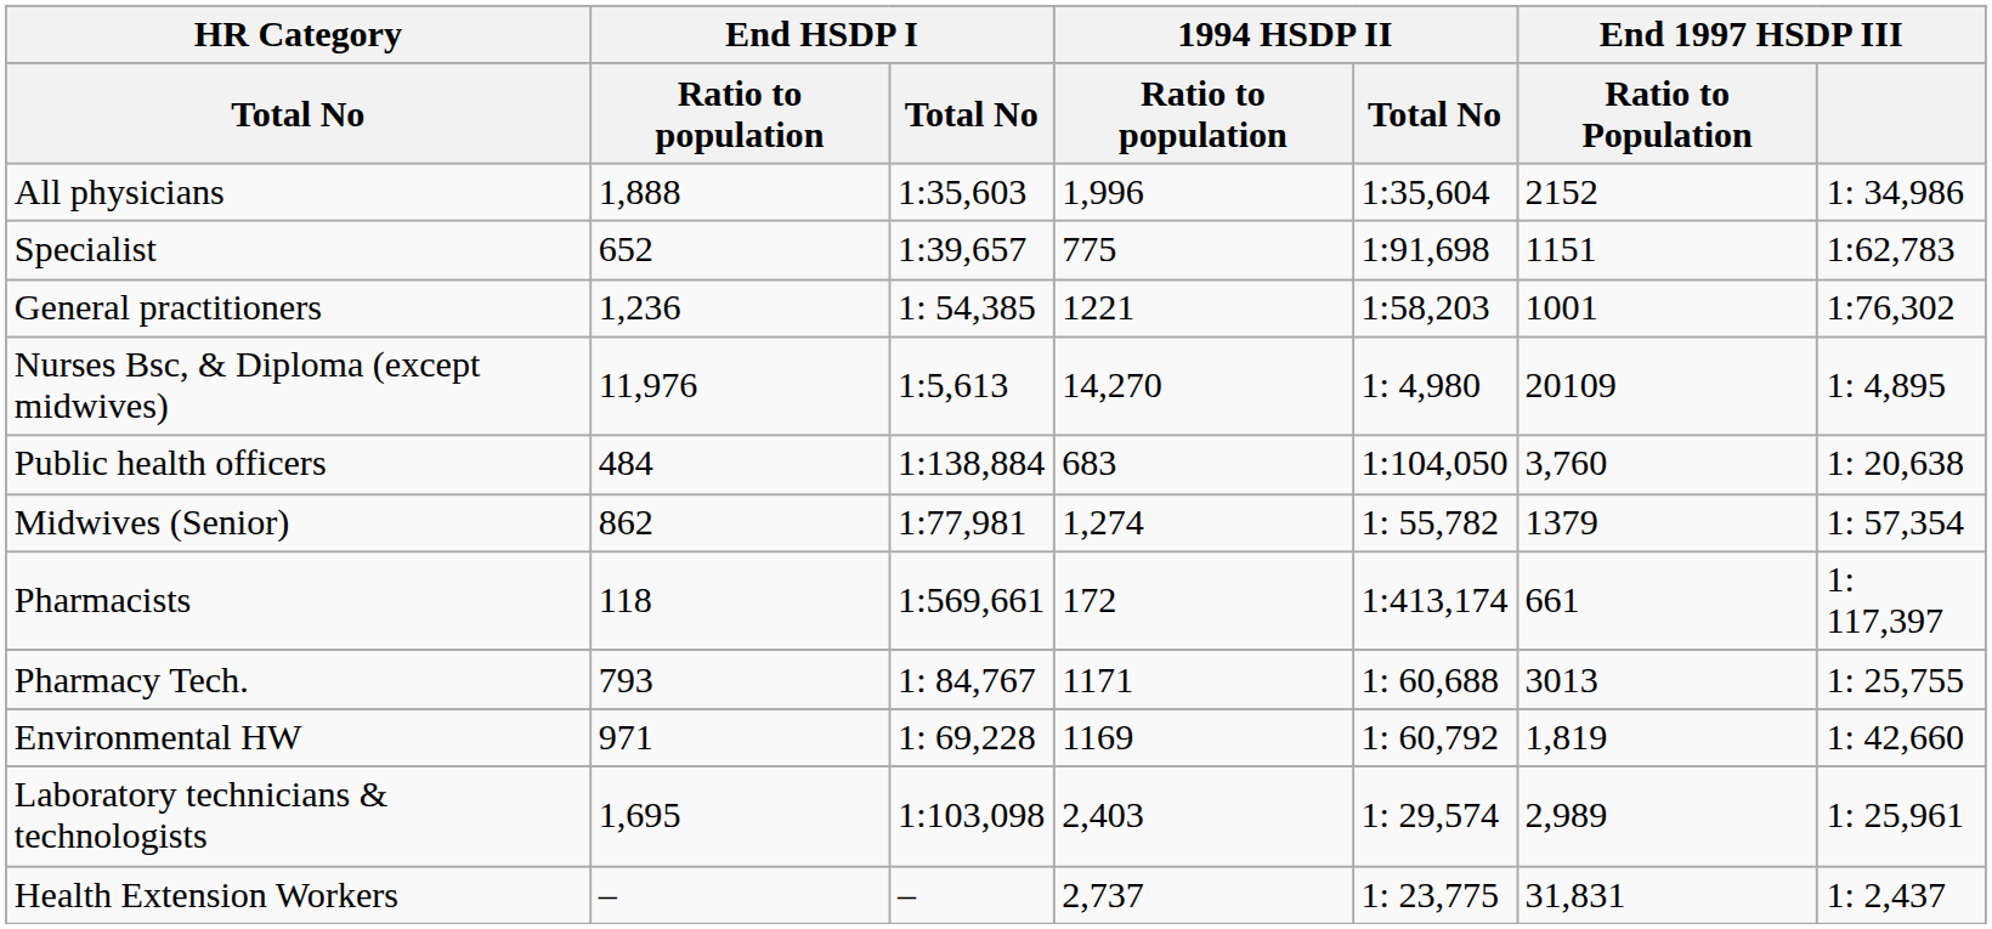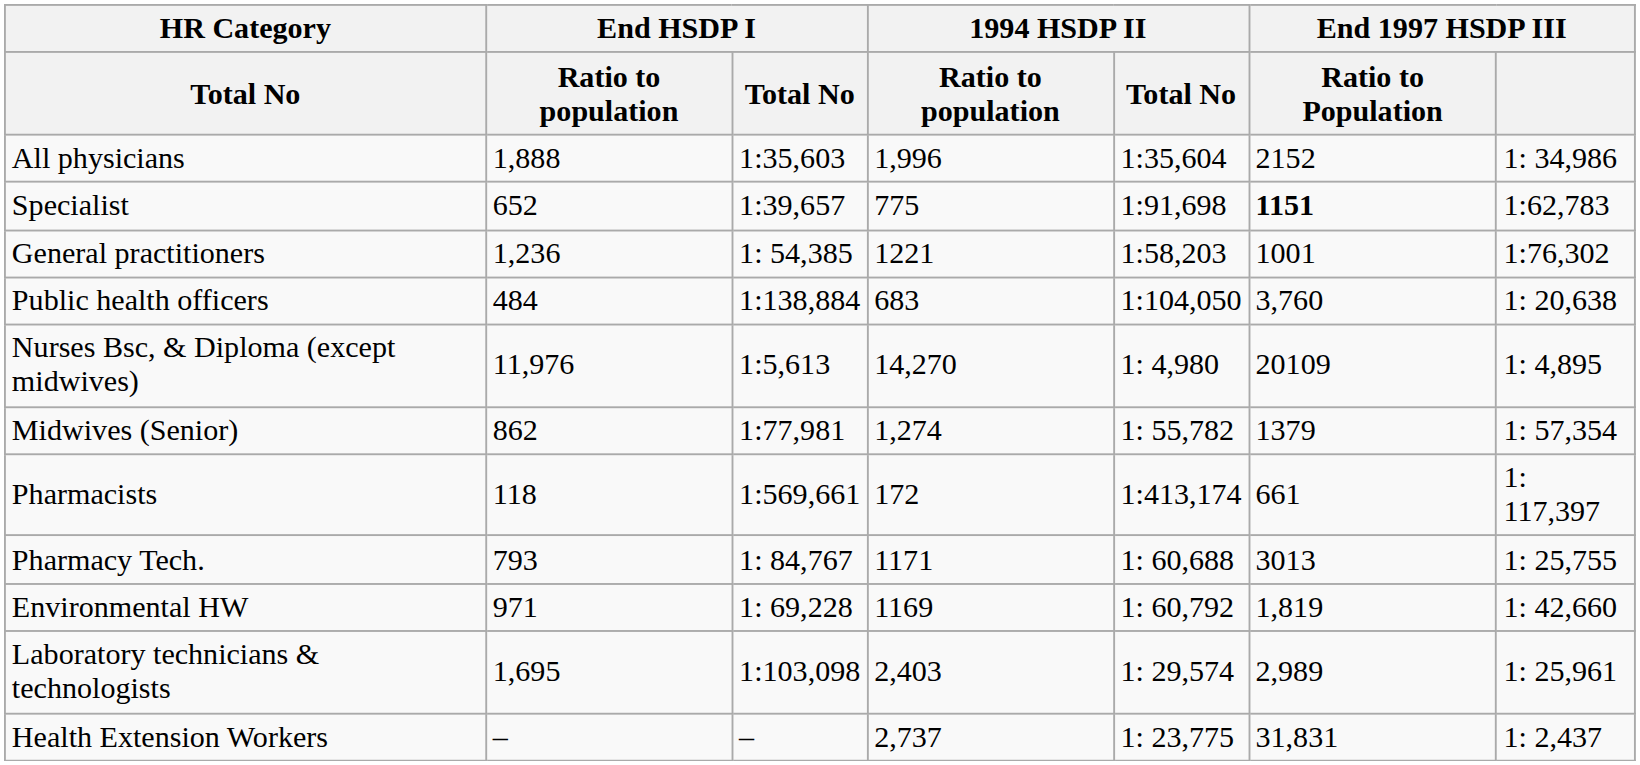 <table class="wikitable">
 <tr>
 <th>HR Category</th>
 <th colspan="2">End HSDP I</th>
 <th colspan="2">1994 HSDP II</th>
 <th colspan="2">End 1997 HSDP III</th>
 </tr>
 <tr>
 <th>Total No</th>
 <th>Ratio to population</th>
 <th>Total No</th>
 <th>Ratio to population</th>
 <th>Total No</th>
 <th>Ratio to Population</th>
 <th></th>
 </tr>
 <tr>
 <td>All physicians</td>
 <td>1,888</td>
 <td>1:35,603</td>
 <td>1,996</td>
 <td>1:35,604</td>
 <td>2152</td>
 <td>1: 34,986</td>
 </tr>
 <tr>
 <td>Specialist</td>
 <td>652</td>
 <td>1:39,657</td>
 <td>775</td>
 <td>1:91,698</td>
-<td>1151</td>
+<td><strong>1151</strong></td>
 <td>1:62,783</td>
 </tr>
 <tr>
 <td>General practitioners</td>
 <td>1,236</td>
 <td>1: 54,385</td>
 <td>1221</td>
 <td>1:58,203</td>
 <td>1001</td>
 <td>1:76,302</td>
 </tr>
 <tr>
+<td>Public health officers</td>
+<td>484</td>
+<td>1:138,884</td>
+<td>683</td>
+<td>1:104,050</td>
+<td>3,760</td>
+<td>1: 20,638</td>
+</tr>
+<tr>
 <td>Nurses Bsc, & Diploma (except midwives)</td>
 <td>11,976</td>
 <td>1:5,613</td>
 <td>14,270</td>
 <td>1: 4,980</td>
 <td>20109</td>
 <td>1: 4,895</td>
-</tr>
-<tr>
-<td>Public health officers</td>
-<td>484</td>
-<td>1:138,884</td>
-<td>683</td>
-<td>1:104,050</td>
-<td>3,760</td>
-<td>1: 20,638</td>
 </tr>
 <tr>
 <td>Midwives (Senior)</td>
 <td>862</td>
 <td>1:77,981</td>
 <td>1,274</td>
 <td>1: 55,782</td>
 <td>1379</td>
 <td>1: 57,354</td>
 </tr>
 <tr>
 <td>Pharmacists</td>
 <td>118</td>
 <td>1:569,661</td>
 <td>172</td>
 <td>1:413,174</td>
 <td>661</td>
 <td>1: 117,397</td>
 </tr>
 <tr>
 <td>Pharmacy Tech.</td>
 <td>793</td>
 <td>1: 84,767</td>
 <td>1171</td>
 <td>1: 60,688</td>
 <td>3013</td>
 <td>1: 25,755</td>
 </tr>
 <tr>
 <td>Environmental HW</td>
 <td>971</td>
 <td>1: 69,228</td>
 <td>1169</td>
 <td>1: 60,792</td>
 <td>1,819</td>
 <td>1: 42,660</td>
 </tr>
 <tr>
 <td>Laboratory technicians & technologists</td>
 <td>1,695</td>
 <td>1:103,098</td>
 <td>2,403</td>
 <td>1: 29,574</td>
 <td>2,989</td>
 <td>1: 25,961</td>
 </tr>
 <tr>
 <td>Health Extension Workers</td>
 <td>–</td>
 <td>–</td>
 <td>2,737</td>
 <td>1: 23,775</td>
 <td>31,831</td>
 <td>1: 2,437</td>
 </tr>
 </table>
